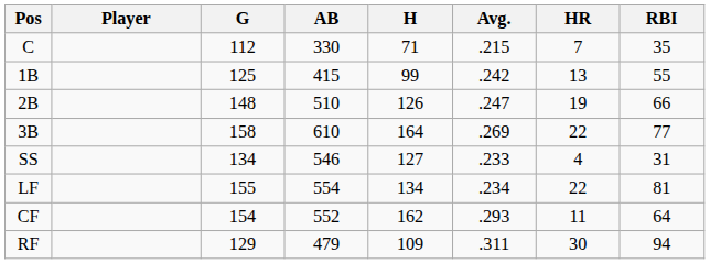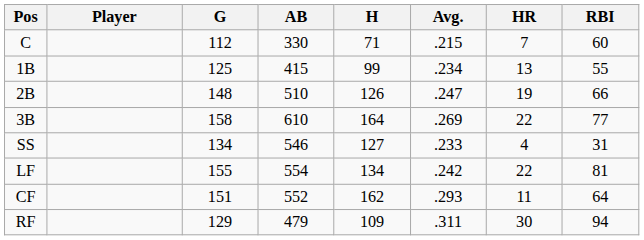 <table class="wikitable sortable">
 <tr>
 <th bgcolor="#DDDDFF" width="5%">Pos</th>
 <th bgcolor="#DDDDFF" width="16%">Player</th>
 <th bgcolor="#DDDDFF" width="9%">G</th>
 <th bgcolor="#DDDDFF" width="9%">AB</th>
 <th bgcolor="#DDDDFF" width="9%">H</th>
 <th bgcolor="#DDDDFF" width="9%">Avg.</th>
 <th bgcolor="#DDDDFF" width="9%">HR</th>
 <th bgcolor="#DDDDFF" width="9%">RBI</th>
 </tr>
 <tr align="center">
 <td>C</td>
 <td></td>
 <td>112</td>
 <td>330</td>
 <td>71</td>
 <td>.215</td>
 <td>7</td>
-<td>35</td>
+<td>60</td>
 </tr>
 <tr align="center">
 <td>1B</td>
 <td></td>
 <td>125</td>
 <td>415</td>
 <td>99</td>
-<td>.242</td>
+<td>.234</td>
 <td>13</td>
 <td>55</td>
 </tr>
 <tr align="center">
 <td>2B</td>
 <td></td>
 <td>148</td>
 <td>510</td>
 <td>126</td>
 <td>.247</td>
 <td>19</td>
 <td>66</td>
 </tr>
 <tr align="center">
 <td>3B</td>
 <td></td>
 <td>158</td>
 <td>610</td>
 <td>164</td>
 <td>.269</td>
 <td>22</td>
 <td>77</td>
 </tr>
 <tr align="center">
 <td>SS</td>
 <td></td>
 <td>134</td>
 <td>546</td>
 <td>127</td>
 <td>.233</td>
 <td>4</td>
 <td>31</td>
 </tr>
 <tr align="center">
 <td>LF</td>
 <td></td>
 <td>155</td>
 <td>554</td>
 <td>134</td>
-<td>.234</td>
+<td>.242</td>
 <td>22</td>
 <td>81</td>
 </tr>
 <tr align="center">
 <td>CF</td>
 <td></td>
-<td>154</td>
+<td>151</td>
 <td>552</td>
 <td>162</td>
 <td>.293</td>
 <td>11</td>
 <td>64</td>
 </tr>
 <tr align="center">
 <td>RF</td>
 <td></td>
 <td>129</td>
 <td>479</td>
 <td>109</td>
 <td>.311</td>
 <td>30</td>
 <td>94</td>
 </tr>
 </table>
